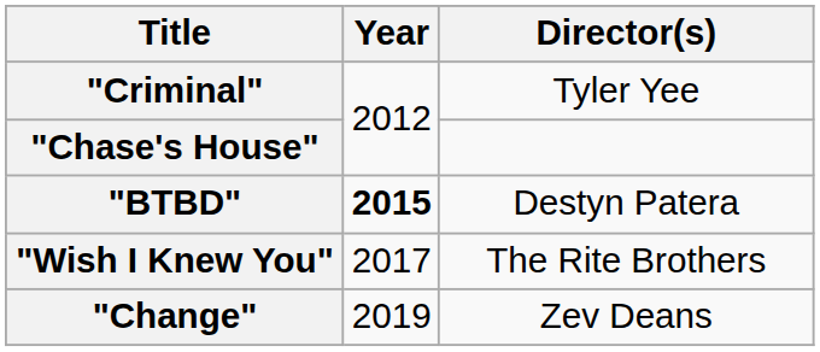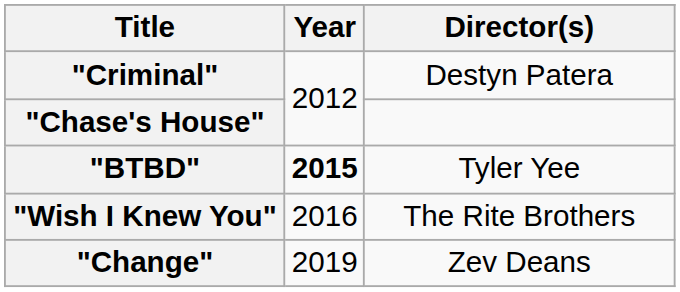 <table class="wikitable plainrowheaders" style="text-align:center;">
 <tr>
 <th scope="col" style="width:9em;">Title</th>
 <th scope="col">Year</th>
 <th scope="col" style="width:10em;">Director(s)</th>
 </tr>
 <tr>
 <th scope="row">"Criminal"</th>
 <td rowspan="2">2012</td>
-<td>Tyler Yee</td>
+<td>Destyn Patera</td>
 </tr>
 <tr>
 <th scope="row">"Chase's House"</th>
 <td></td>
 </tr>
 <tr>
 <th scope="row">"BTBD"</th>
 <td><strong>2015</strong></td>
-<td>Destyn Patera</td>
+<td>Tyler Yee</td>
 </tr>
 <tr>
 <th scope="row">"Wish I Knew You"</th>
-<td>2017</td>
+<td>2016</td>
 <td>The Rite Brothers</td>
 </tr>
 <tr>
 <th scope="row">"Change"</th>
 <td>2019</td>
 <td>Zev Deans</td>
 </tr>
 </table>
